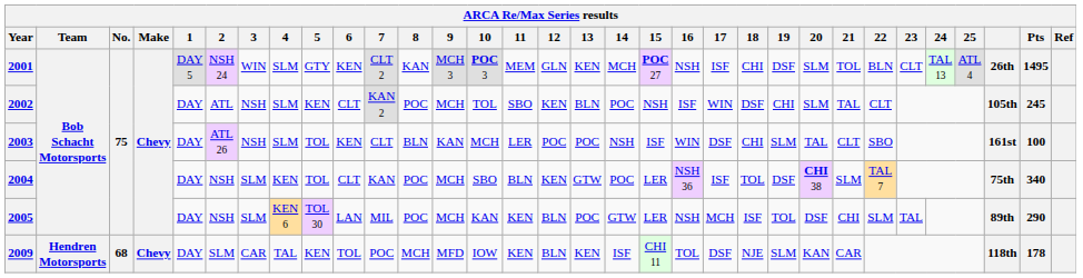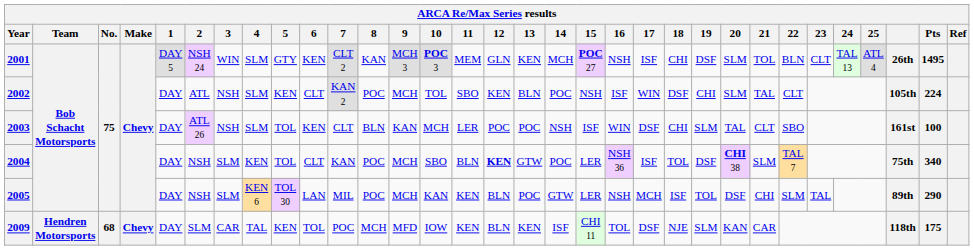 <table class="wikitable" style="text-align:center; font-size:75%">
 <tr>
 <th colspan="32"><a href='#'>ARCA Re/Max Series</a> results</th>
 </tr>
 <tr>
 <th>Year</th>
 <th>Team</th>
 <th>No.</th>
 <th>Make</th>
 <th>1</th>
 <th>2</th>
 <th>3</th>
 <th>4</th>
 <th>5</th>
 <th>6</th>
 <th>7</th>
 <th>8</th>
 <th>9</th>
 <th>10</th>
 <th>11</th>
 <th>12</th>
 <th>13</th>
 <th>14</th>
 <th>15</th>
 <th>16</th>
 <th>17</th>
 <th>18</th>
 <th>19</th>
 <th>20</th>
 <th>21</th>
 <th>22</th>
 <th>23</th>
 <th>24</th>
 <th>25</th>
 <th></th>
 <th>Pts</th>
 <th>Ref</th>
 </tr>
 <tr>
 <th><a href='#'>2001</a></th>
 <th rowspan=5><a href='#'>Bob Schacht Motorsports</a></th>
 <th rowspan=5>75</th>
 <th rowspan=5><a href='#'>Chevy</a></th>
 <td style="background:#DFDFDF;"><a href='#'>DAY</a> <br><small>5</small></td>
 <td style="background:#EFCFFF;"><a href='#'>NSH</a> <br><small>24</small></td>
 <td><a href='#'>WIN</a></td>
 <td><a href='#'>SLM</a></td>
 <td><a href='#'>GTY</a></td>
 <td><a href='#'>KEN</a></td>
 <td style="background:#DFDFDF;"><a href='#'>CLT</a> <br><small>2</small></td>
 <td><a href='#'>KAN</a></td>
 <td style="background:#DFDFDF;"><a href='#'>MCH</a> <br><small>3</small></td>
 <td style="background:#DFDFDF;"><strong><a href='#'>POC</a></strong> <br><small>3</small></td>
 <td><a href='#'>MEM</a></td>
 <td><a href='#'>GLN</a></td>
 <td><a href='#'>KEN</a></td>
 <td><a href='#'>MCH</a></td>
 <td style="background:#EFCFFF;"><strong><a href='#'>POC</a></strong> <br><small>27</small></td>
 <td><a href='#'>NSH</a></td>
 <td><a href='#'>ISF</a></td>
 <td><a href='#'>CHI</a></td>
 <td><a href='#'>DSF</a></td>
 <td><a href='#'>SLM</a></td>
 <td><a href='#'>TOL</a></td>
 <td><a href='#'>BLN</a></td>
 <td><a href='#'>CLT</a></td>
 <td style="background:#DFFFDF;"><a href='#'>TAL</a> <br><small>13</small></td>
 <td style="background:#DFDFDF;"><a href='#'>ATL</a> <br><small>4</small></td>
 <th>26th</th>
 <th>1495</th>
 <th></th>
 </tr>
 <tr>
 <th><a href='#'>2002</a></th>
 <td><a href='#'>DAY</a></td>
 <td><a href='#'>ATL</a></td>
 <td><a href='#'>NSH</a></td>
 <td><a href='#'>SLM</a></td>
 <td><a href='#'>KEN</a></td>
 <td><a href='#'>CLT</a></td>
 <td style="background:#DFDFDF;"><a href='#'>KAN</a> <br><small>2</small></td>
 <td><a href='#'>POC</a></td>
 <td><a href='#'>MCH</a></td>
 <td><a href='#'>TOL</a></td>
 <td><a href='#'>SBO</a></td>
 <td><a href='#'>KEN</a></td>
 <td><a href='#'>BLN</a></td>
 <td><a href='#'>POC</a></td>
 <td><a href='#'>NSH</a></td>
 <td><a href='#'>ISF</a></td>
 <td><a href='#'>WIN</a></td>
 <td><a href='#'>DSF</a></td>
 <td><a href='#'>CHI</a></td>
 <td><a href='#'>SLM</a></td>
 <td><a href='#'>TAL</a></td>
 <td><a href='#'>CLT</a></td>
 <td colspan=3></td>
 <th>105th</th>
-<th>245</th>
+<th>224</th>
 <th></th>
 </tr>
 <tr>
 <th><a href='#'>2003</a></th>
 <td><a href='#'>DAY</a></td>
 <td style="background:#EFCFFF;"><a href='#'>ATL</a> <br><small>26</small></td>
 <td><a href='#'>NSH</a></td>
 <td><a href='#'>SLM</a></td>
 <td><a href='#'>TOL</a></td>
 <td><a href='#'>KEN</a></td>
 <td><a href='#'>CLT</a></td>
 <td><a href='#'>BLN</a></td>
 <td><a href='#'>KAN</a></td>
 <td><a href='#'>MCH</a></td>
 <td><a href='#'>LER</a></td>
 <td><a href='#'>POC</a></td>
 <td><a href='#'>POC</a></td>
 <td><a href='#'>NSH</a></td>
 <td><a href='#'>ISF</a></td>
 <td><a href='#'>WIN</a></td>
 <td><a href='#'>DSF</a></td>
 <td><a href='#'>CHI</a></td>
 <td><a href='#'>SLM</a></td>
 <td><a href='#'>TAL</a></td>
 <td><a href='#'>CLT</a></td>
 <td><a href='#'>SBO</a></td>
 <td colspan=3></td>
 <th>161st</th>
 <th>100</th>
 <th></th>
 </tr>
 <tr>
 <th><a href='#'>2004</a></th>
 <td><a href='#'>DAY</a></td>
 <td><a href='#'>NSH</a></td>
 <td><a href='#'>SLM</a></td>
 <td><a href='#'>KEN</a></td>
 <td><a href='#'>TOL</a></td>
 <td><a href='#'>CLT</a></td>
 <td><a href='#'>KAN</a></td>
 <td><a href='#'>POC</a></td>
 <td><a href='#'>MCH</a></td>
 <td><a href='#'>SBO</a></td>
 <td><a href='#'>BLN</a></td>
-<td><a href='#'>KEN</a></td>
+<td><strong><a href='#'>KEN</a></strong></td>
 <td><a href='#'>GTW</a></td>
 <td><a href='#'>POC</a></td>
 <td><a href='#'>LER</a></td>
 <td style="background:#EFCFFF;"><a href='#'>NSH</a> <br><small>36</small></td>
 <td><a href='#'>ISF</a></td>
 <td><a href='#'>TOL</a></td>
 <td><a href='#'>DSF</a></td>
 <td style="background:#EFCFFF;"><strong><a href='#'>CHI</a></strong> <br><small>38</small></td>
 <td><a href='#'>SLM</a></td>
 <td style="background:#FFDF9F;"><a href='#'>TAL</a> <br><small>7</small></td>
 <td colspan=3></td>
 <th>75th</th>
 <th>340</th>
 <th></th>
 </tr>
 <tr>
 <th><a href='#'>2005</a></th>
 <td><a href='#'>DAY</a></td>
 <td><a href='#'>NSH</a></td>
 <td><a href='#'>SLM</a></td>
 <td style="background:#FFDF9F;"><a href='#'>KEN</a> <br><small>6</small></td>
 <td style="background:#EFCFFF;"><a href='#'>TOL</a> <br><small>30</small></td>
 <td><a href='#'>LAN</a></td>
 <td><a href='#'>MIL</a></td>
 <td><a href='#'>POC</a></td>
 <td><a href='#'>MCH</a></td>
 <td><a href='#'>KAN</a></td>
 <td><a href='#'>KEN</a></td>
 <td><a href='#'>BLN</a></td>
 <td><a href='#'>POC</a></td>
 <td><a href='#'>GTW</a></td>
 <td><a href='#'>LER</a></td>
 <td><a href='#'>NSH</a></td>
 <td><a href='#'>MCH</a></td>
 <td><a href='#'>ISF</a></td>
 <td><a href='#'>TOL</a></td>
 <td><a href='#'>DSF</a></td>
 <td><a href='#'>CHI</a></td>
 <td><a href='#'>SLM</a></td>
 <td><a href='#'>TAL</a></td>
 <td colspan=2></td>
 <th>89th</th>
 <th>290</th>
 <th></th>
 </tr>
 <tr>
 <th><a href='#'>2009</a></th>
 <th><a href='#'>Hendren Motorsports</a></th>
 <th>68</th>
 <th><a href='#'>Chevy</a></th>
 <td><a href='#'>DAY</a></td>
 <td><a href='#'>SLM</a></td>
 <td><a href='#'>CAR</a></td>
 <td><a href='#'>TAL</a></td>
 <td><a href='#'>KEN</a></td>
 <td><a href='#'>TOL</a></td>
 <td><a href='#'>POC</a></td>
 <td><a href='#'>MCH</a></td>
 <td><a href='#'>MFD</a></td>
 <td><a href='#'>IOW</a></td>
 <td><a href='#'>KEN</a></td>
 <td><a href='#'>BLN</a></td>
 <td><a href='#'>KEN</a></td>
 <td><a href='#'>ISF</a></td>
 <td style="background:#DFFFDF;"><a href='#'>CHI</a> <br><small>11</small></td>
 <td><a href='#'>TOL</a></td>
 <td><a href='#'>DSF</a></td>
 <td><a href='#'>NJE</a></td>
 <td><a href='#'>SLM</a></td>
 <td><a href='#'>KAN</a></td>
 <td><a href='#'>CAR</a></td>
 <td colspan=4></td>
 <th>118th</th>
-<th>178</th>
+<th>175</th>
 <th></th>
 </tr>
 </table>
